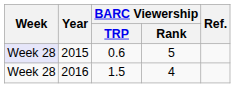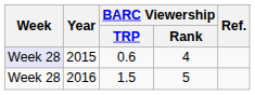 <table class="wikitable" style="text-align:center">
 <tr>
 <th rowspan="2">Week</th>
 <th rowspan="2">Year</th>
 <th colspan="2"><a href='#'>BARC</a> Viewership</th>
 <th rowspan="2">Ref.</th>
 </tr>
 <tr>
 <th><a href='#'>TRP</a></th>
 <th>Rank</th>
 </tr>
 <tr>
 <td style="background: lavender;">Week 28</td>
 <td>2015</td>
 <td>0.6</td>
-<td>5</td>
+<td>4</td>
 <td></td>
 </tr>
 <tr>
 <td>Week 28</td>
 <td>2016</td>
 <td>1.5</td>
-<td>4</td>
+<td>5</td>
 <td></td>
 </tr>
 </table>
